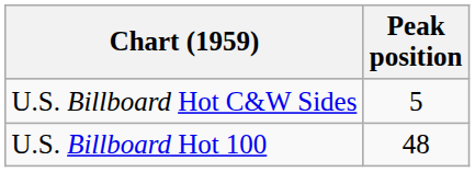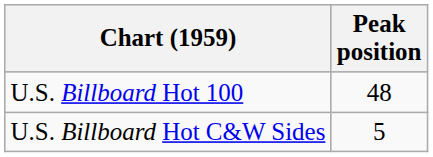 <table class="wikitable sortable">
 <tr>
 <th>Chart (1959)</th>
 <th>Peak<br>position</th>
 </tr>
 <tr>
+<td>U.S. <a href='#'><em>Billboard</em> Hot 100</a></td>
+<td align="center">48</td>
+</tr>
+<tr>
 <td align="left">U.S. <em>Billboard</em> <a href='#'>Hot C&W Sides</a></td>
 <td align="center">5</td>
 </tr>
-<tr>
-<td>U.S. <a href='#'><em>Billboard</em> Hot 100</a></td>
-<td align="center">48</td>
-</tr>
 </table>
